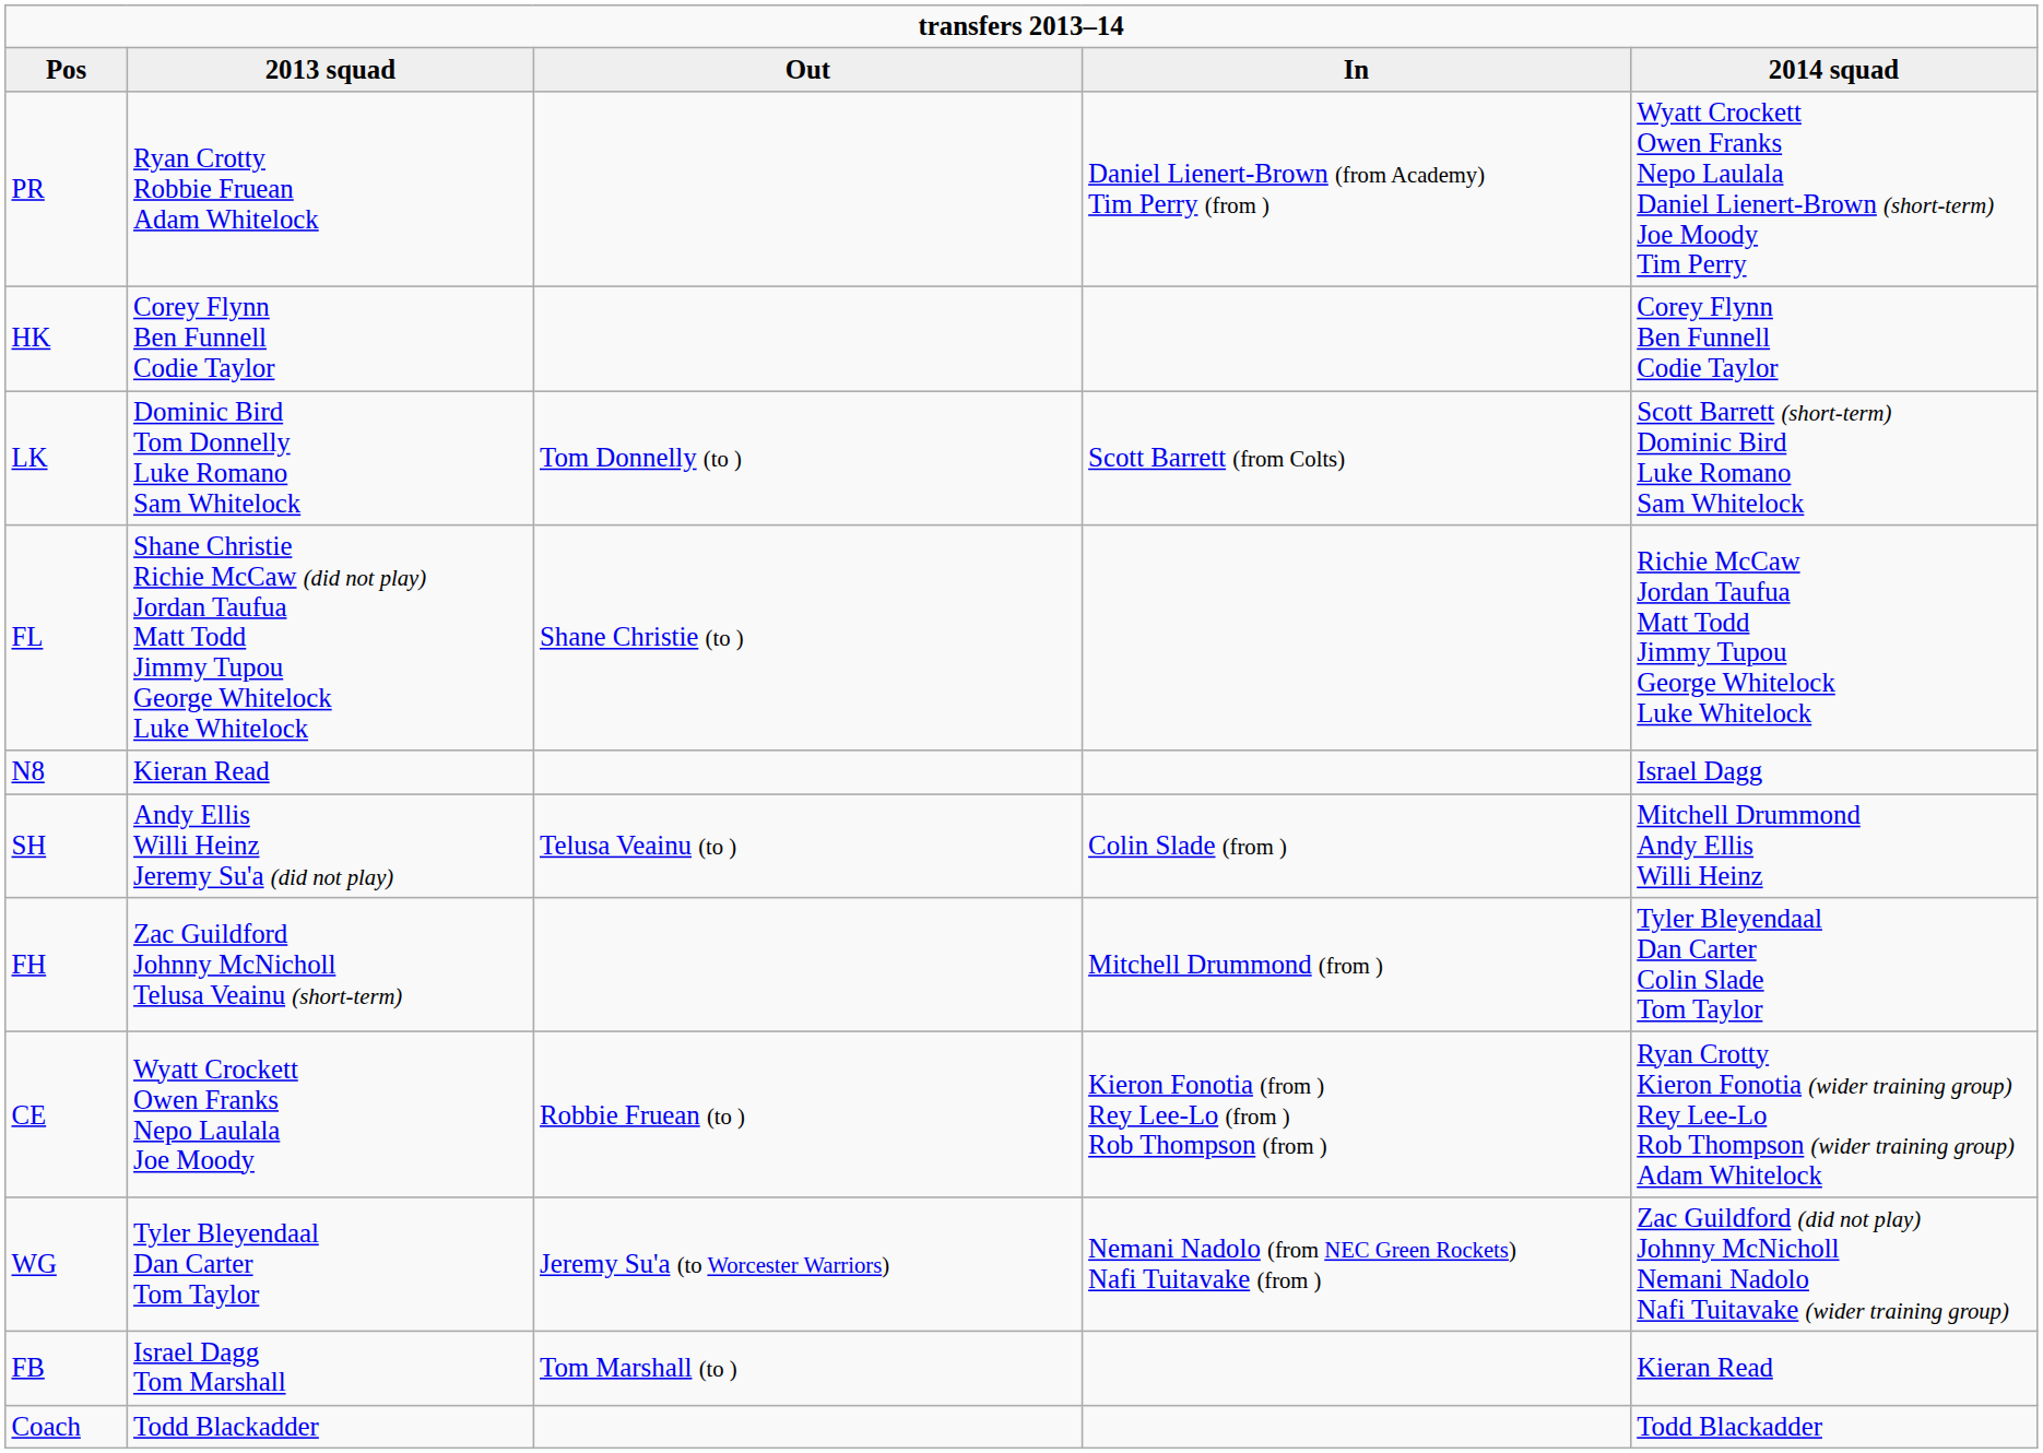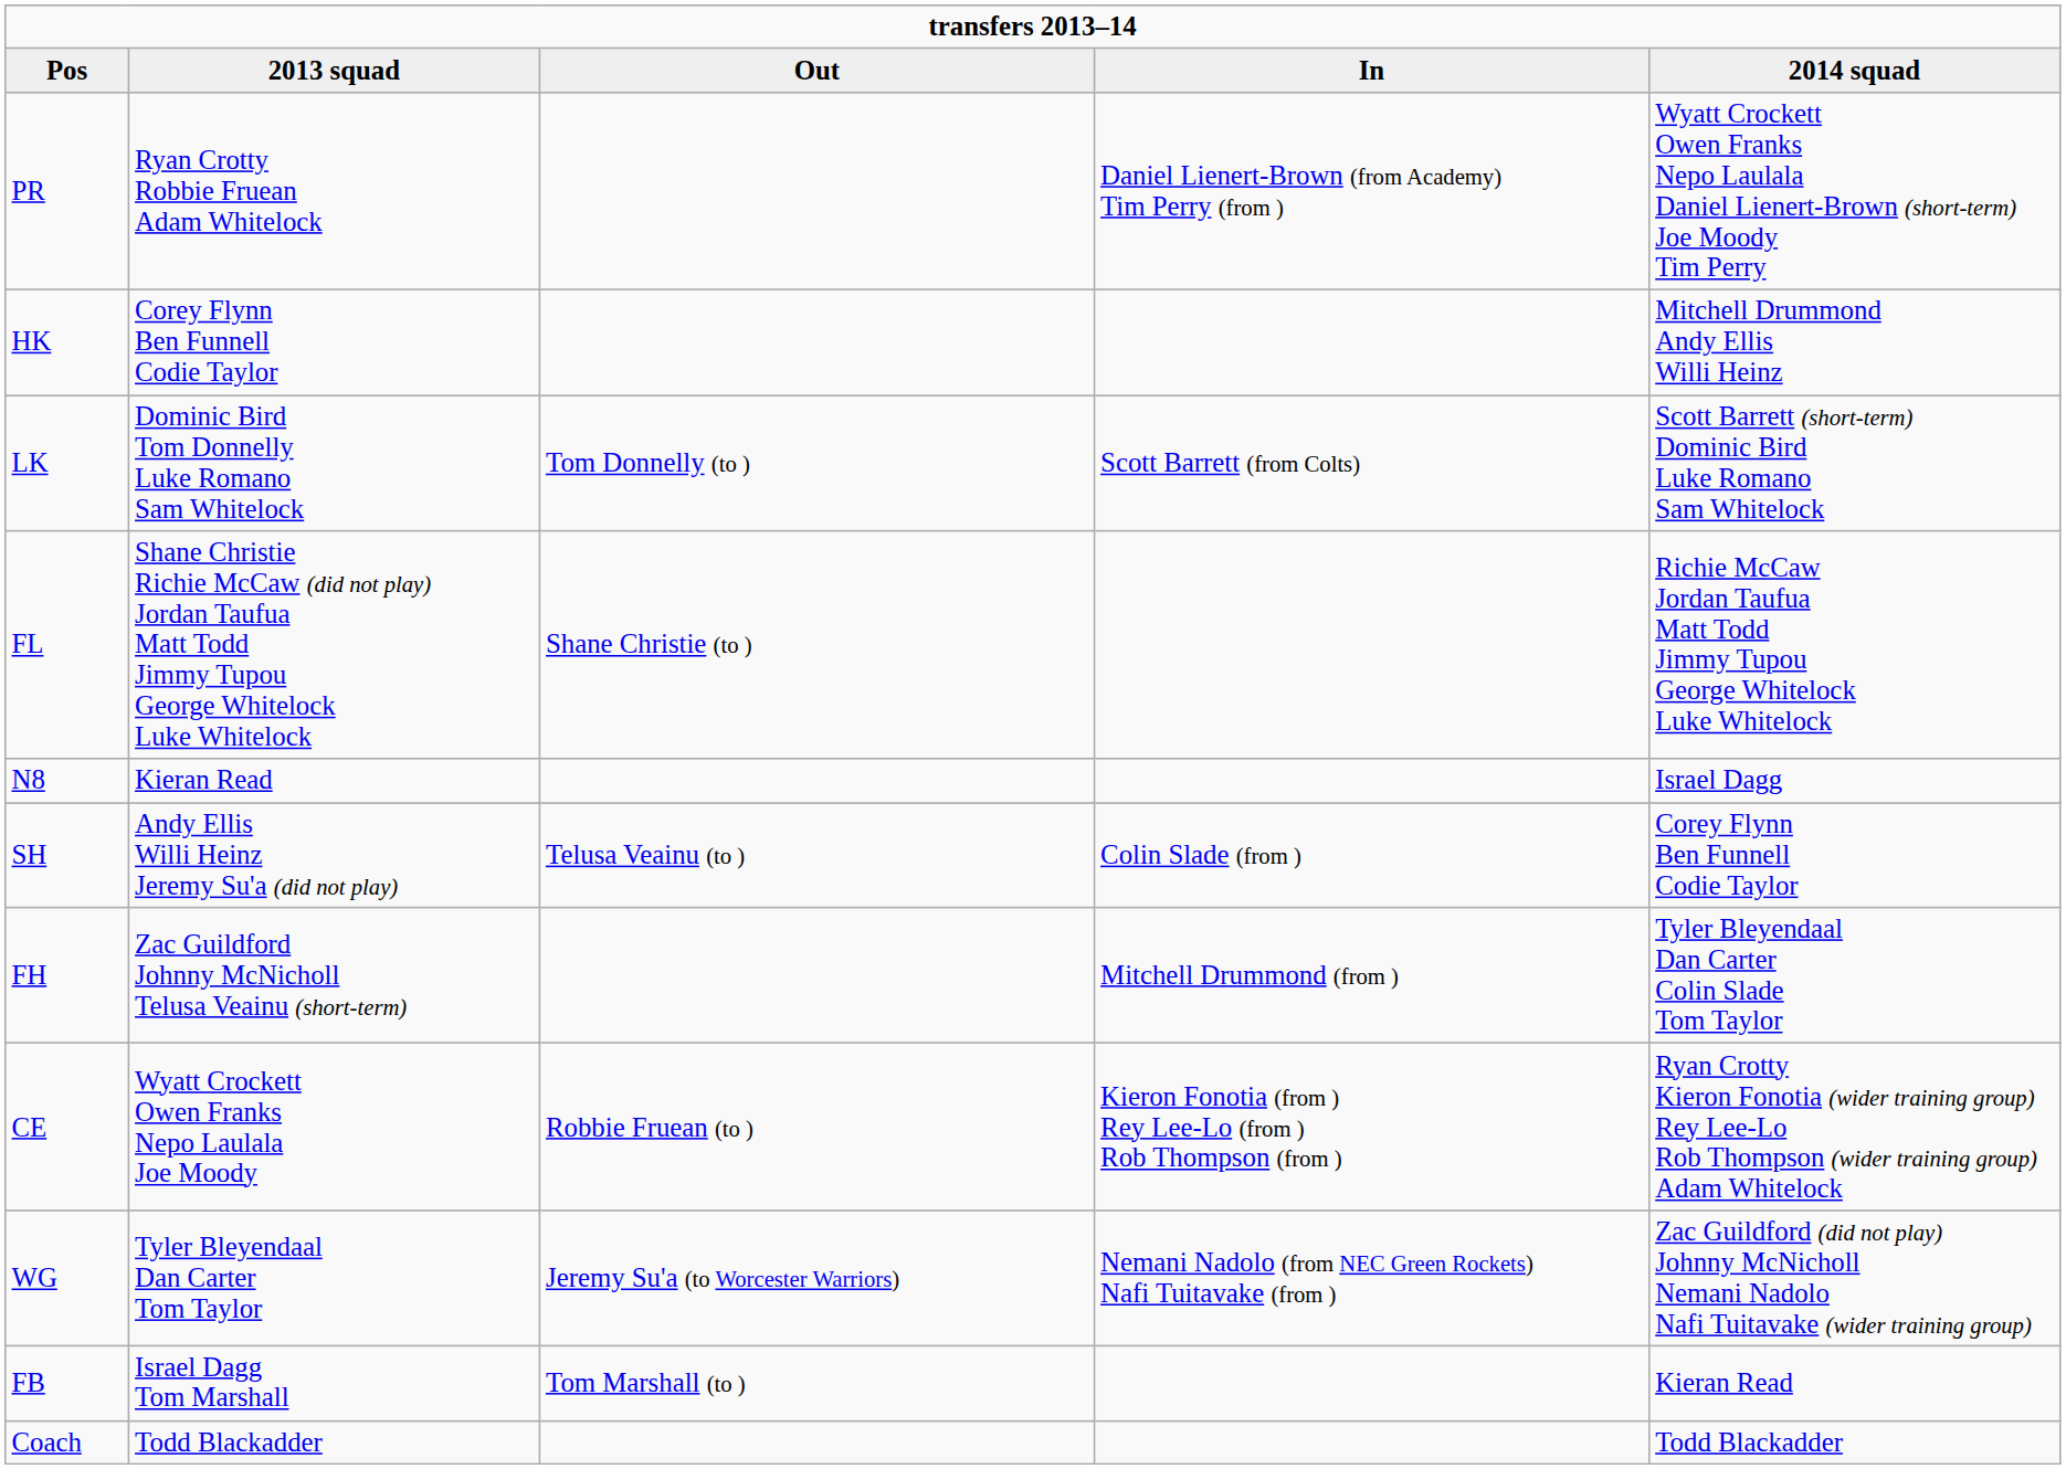 <table class="wikitable" style="text-align: left; width:95%">
 <tr>
 <td colspan="100%" style="text-align:center;"><strong> transfers 2013–14</strong></td>
 </tr>
 <tr>
 <th style="background:#efefef; width:6%;">Pos</th>
 <th style="background:#efefef; width:20%;">2013 squad</th>
 <th style="background:#efefef; width:27%;">Out</th>
 <th style="background:#efefef; width:27%;">In</th>
 <th style="background:#efefef; width:20%;">2014 squad</th>
 </tr>
 <tr>
 <td><a href='#'>PR</a></td>
 <td> <a href='#'>Ryan Crotty</a><br><a href='#'>Robbie Fruean</a><br><a href='#'>Adam Whitelock</a></td>
 <td></td>
 <td>  <a href='#'>Daniel Lienert-Brown</a> <small>(from  Academy)</small><br> <a href='#'>Tim Perry</a> <small>(from )</small></td>
 <td> <a href='#'>Wyatt Crockett</a><br><a href='#'>Owen Franks</a><br><a href='#'>Nepo Laulala</a><br><a href='#'>Daniel Lienert-Brown</a> <small><em>(short-term)</em></small><br><a href='#'>Joe Moody</a><br><a href='#'>Tim Perry</a></td>
 </tr>
 <tr>
 <td><a href='#'>HK</a></td>
 <td> <a href='#'>Corey Flynn</a><br><a href='#'>Ben Funnell</a><br><a href='#'>Codie Taylor</a></td>
 <td></td>
 <td></td>
-<td> <a href='#'>Corey Flynn</a><br><a href='#'>Ben Funnell</a><br><a href='#'>Codie Taylor</a></td>
+<td> <a href='#'>Mitchell Drummond</a><br><a href='#'>Andy Ellis</a><br><a href='#'>Willi Heinz</a></td>
 </tr>
 <tr>
 <td><a href='#'>LK</a></td>
 <td> <a href='#'>Dominic Bird</a><br><a href='#'>Tom Donnelly</a><br><a href='#'>Luke Romano</a><br><a href='#'>Sam Whitelock</a></td>
 <td>  <a href='#'>Tom Donnelly</a> <small>(to )</small></td>
 <td>  <a href='#'>Scott Barrett</a> <small>(from  Colts)</small></td>
 <td> <a href='#'>Scott Barrett</a> <small><em>(short-term)</em></small><br><a href='#'>Dominic Bird</a><br><a href='#'>Luke Romano</a><br><a href='#'>Sam Whitelock</a></td>
 </tr>
 <tr>
 <td><a href='#'>FL</a></td>
 <td> <a href='#'>Shane Christie</a><br><a href='#'>Richie McCaw</a> <small><em>(did not play)</em></small><br><a href='#'>Jordan Taufua</a><br><a href='#'>Matt Todd</a><br><a href='#'>Jimmy Tupou</a><br><a href='#'>George Whitelock</a><br><a href='#'>Luke Whitelock</a></td>
 <td>  <a href='#'>Shane Christie</a> <small>(to )</small></td>
 <td></td>
 <td> <a href='#'>Richie McCaw</a><br><a href='#'>Jordan Taufua</a><br><a href='#'>Matt Todd</a><br><a href='#'>Jimmy Tupou</a><br><a href='#'>George Whitelock</a><br><a href='#'>Luke Whitelock</a></td>
 </tr>
 <tr>
 <td><a href='#'>N8</a></td>
 <td> <a href='#'>Kieran Read</a></td>
 <td></td>
 <td></td>
 <td> <a href='#'>Israel Dagg</a></td>
 </tr>
 <tr>
 <td><a href='#'>SH</a></td>
 <td> <a href='#'>Andy Ellis</a><br><a href='#'>Willi Heinz</a><br><a href='#'>Jeremy Su'a</a> <small><em>(did not play)</em></small></td>
 <td>  <a href='#'>Telusa Veainu</a> <small>(to )</small></td>
 <td>  <a href='#'>Colin Slade</a> <small>(from )</small></td>
-<td> <a href='#'>Mitchell Drummond</a><br><a href='#'>Andy Ellis</a><br><a href='#'>Willi Heinz</a></td>
+<td> <a href='#'>Corey Flynn</a><br><a href='#'>Ben Funnell</a><br><a href='#'>Codie Taylor</a></td>
 </tr>
 <tr>
 <td><a href='#'>FH</a></td>
 <td> <a href='#'>Zac Guildford</a><br><a href='#'>Johnny McNicholl</a><br><a href='#'>Telusa Veainu</a> <small><em>(short-term)</em></small></td>
 <td></td>
 <td>  <a href='#'>Mitchell Drummond</a> <small>(from )</small></td>
 <td> <a href='#'>Tyler Bleyendaal</a><br><a href='#'>Dan Carter</a><br><a href='#'>Colin Slade</a><br><a href='#'>Tom Taylor</a></td>
 </tr>
 <tr>
 <td><a href='#'>CE</a></td>
 <td> <a href='#'>Wyatt Crockett</a><br><a href='#'>Owen Franks</a><br><a href='#'>Nepo Laulala</a><br><a href='#'>Joe Moody</a></td>
 <td>  <a href='#'>Robbie Fruean</a> <small>(to )</small></td>
 <td>  <a href='#'>Kieron Fonotia</a> <small>(from )</small><br> <a href='#'>Rey Lee-Lo</a> <small>(from )</small><br> <a href='#'>Rob Thompson</a> <small>(from )</small></td>
 <td> <a href='#'>Ryan Crotty</a><br><a href='#'>Kieron Fonotia</a> <small><em>(wider training group)</em></small><br><a href='#'>Rey Lee-Lo</a><br><a href='#'>Rob Thompson</a> <small><em>(wider training group)</em></small><br><a href='#'>Adam Whitelock</a></td>
 </tr>
 <tr>
 <td><a href='#'>WG</a></td>
 <td> <a href='#'>Tyler Bleyendaal</a><br><a href='#'>Dan Carter</a><br><a href='#'>Tom Taylor</a></td>
 <td>  <a href='#'>Jeremy Su'a</a> <small>(to  <a href='#'>Worcester Warriors</a>)</small></td>
 <td>  <a href='#'>Nemani Nadolo</a> <small>(from  <a href='#'>NEC Green Rockets</a>)</small><br> <a href='#'>Nafi Tuitavake</a> <small>(from )</small></td>
 <td> <a href='#'>Zac Guildford</a> <small><em>(did not play)</em></small><br><a href='#'>Johnny McNicholl</a><br><a href='#'>Nemani Nadolo</a><br><a href='#'>Nafi Tuitavake</a> <small><em>(wider training group)</em></small></td>
 </tr>
 <tr>
 <td><a href='#'>FB</a></td>
 <td> <a href='#'>Israel Dagg</a><br><a href='#'>Tom Marshall</a></td>
 <td>  <a href='#'>Tom Marshall</a> <small>(to )</small></td>
 <td></td>
 <td> <a href='#'>Kieran Read</a></td>
 </tr>
 <tr>
 <td><a href='#'>Coach</a></td>
 <td> <a href='#'>Todd Blackadder</a></td>
 <td></td>
 <td></td>
 <td> <a href='#'>Todd Blackadder</a></td>
 </tr>
 </table>
